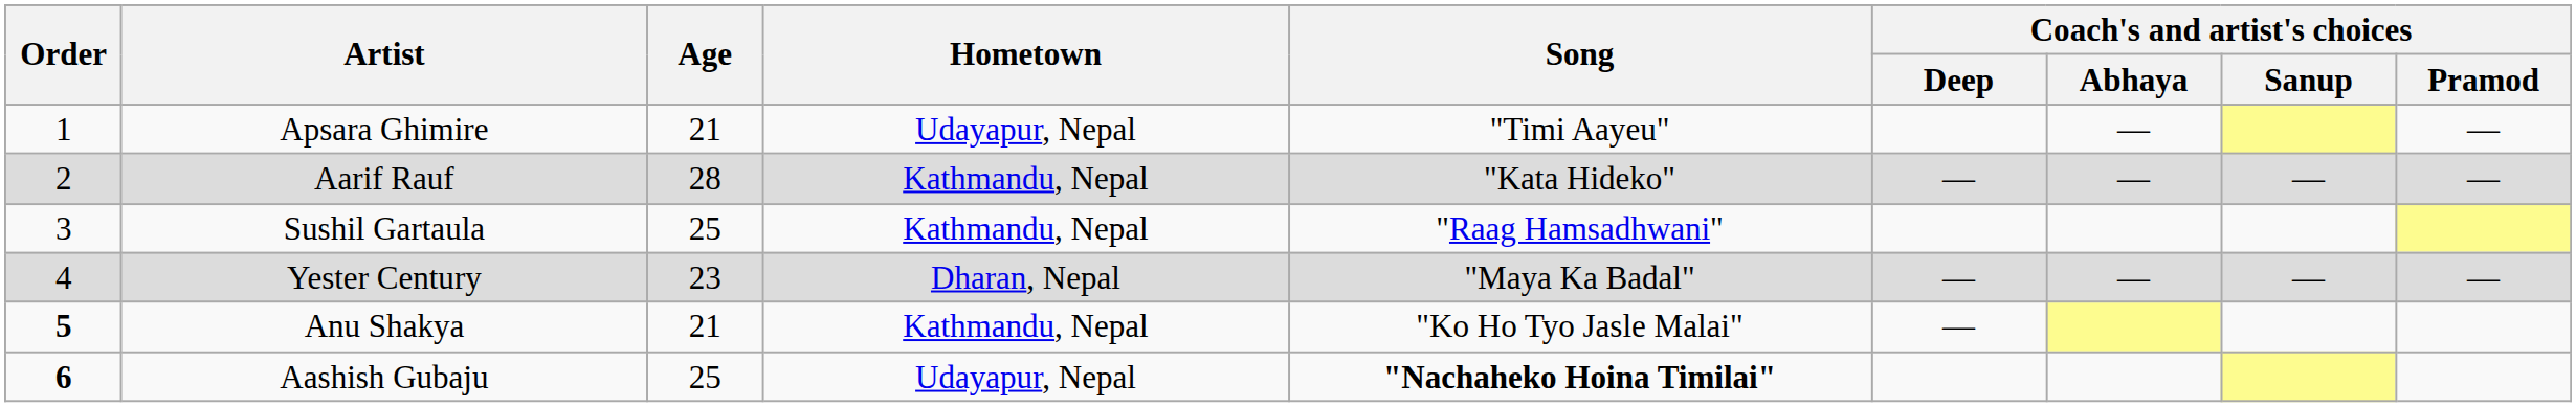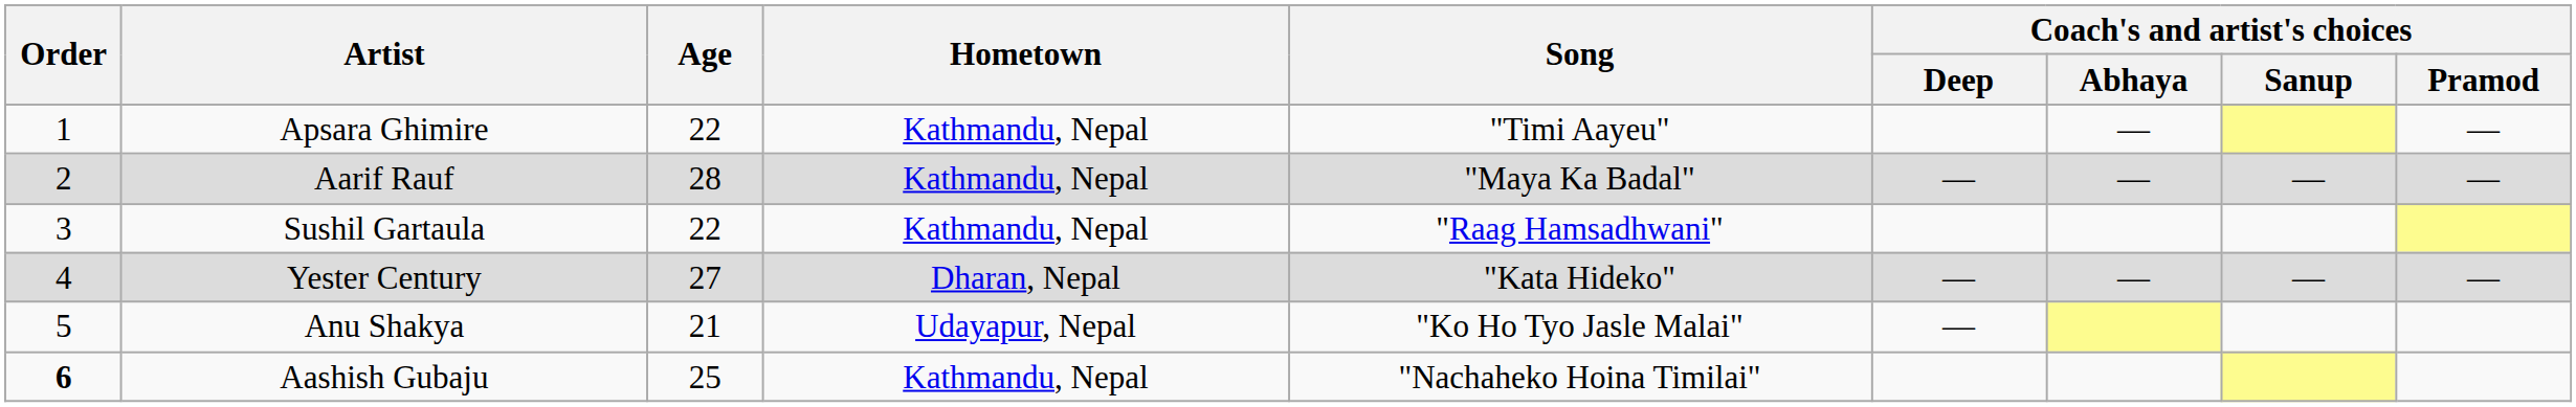 <table class="wikitable plainrowheaders" style="text-align:center; line-height:17px; width:100%;">
 <tr>
 <th scope="col" rowspan="2" style="width:04%;">Order</th>
 <th scope="col" rowspan="2" style="width:18%;">Artist</th>
 <th scope="col" rowspan="2" style="width:04%;">Age</th>
 <th scope="col" rowspan="2" style="width:18%;">Hometown</th>
 <th scope="col" rowspan="2" style="width:20%;">Song</th>
 <th scope="col" colspan="4" style="width:24%;">Coach's and artist's choices</th>
 </tr>
 <tr>
 <th scope="col" style="width:06%;">Deep</th>
 <th scope="col" style="width:06%;">Abhaya</th>
 <th scope="col" style="width:06%;">Sanup</th>
 <th scope="col" style="width:06%;">Pramod</th>
 </tr>
 <tr>
 <td scope="row">1</td>
 <td>Apsara Ghimire</td>
-<td>21</td>
-<td><a href='#'>Udayapur</a>, Nepal</td>
+<td>22</td>
+<td><a href='#'>Kathmandu</a>, Nepal</td>
 <td>"Timi Aayeu"</td>
 <td><strong></strong></td>
 <td>—</td>
 <td style="background:#fdfc8f;"><strong></strong></td>
 <td>—</td>
 </tr>
 <tr style="background:#DCDCDC;">
 <td scope="row">2</td>
 <td>Aarif Rauf</td>
 <td>28</td>
 <td><a href='#'>Kathmandu</a>, Nepal</td>
-<td>"Kata Hideko"</td>
+<td>"Maya Ka Badal"</td>
 <td>—</td>
 <td>—</td>
 <td>—</td>
 <td>—</td>
 </tr>
 <tr>
 <td scope="row">3</td>
 <td>Sushil Gartaula</td>
-<td>25</td>
+<td>22</td>
 <td><a href='#'>Kathmandu</a>, Nepal</td>
 <td>"<a href='#'>Raag Hamsadhwani</a>"</td>
 <td><strong></strong></td>
 <td><strong></strong></td>
 <td><strong></strong></td>
 <td style="background:#fdfc8f;"><strong></strong></td>
 </tr>
 <tr style="background:#DCDCDC;">
 <td scope="row">4</td>
 <td>Yester Century</td>
-<td>23</td>
+<td>27</td>
 <td><a href='#'>Dharan</a>, Nepal</td>
-<td>"Maya Ka Badal"</td>
+<td>"Kata Hideko"</td>
 <td>—</td>
 <td>—</td>
 <td>—</td>
 <td>—</td>
 </tr>
 <tr>
-<td scope="row"><strong>5</strong></td>
+<td scope="row">5</td>
 <td>Anu Shakya</td>
 <td>21</td>
-<td><a href='#'>Kathmandu</a>, Nepal</td>
+<td><a href='#'>Udayapur</a>, Nepal</td>
 <td>"Ko Ho Tyo Jasle Malai"</td>
 <td>—</td>
 <td style="background:#fdfc8f;"><strong></strong></td>
 <td><strong></strong></td>
 <td><strong></strong></td>
 </tr>
 <tr>
 <td scope="row"><strong>6</strong></td>
 <td>Aashish Gubaju</td>
 <td>25</td>
-<td><a href='#'>Udayapur</a>, Nepal</td>
-<td><strong>"Nachaheko Hoina Timilai"</strong></td>
+<td><a href='#'>Kathmandu</a>, Nepal</td>
+<td>"Nachaheko Hoina Timilai"</td>
 <td><strong></strong></td>
 <td><strong></strong></td>
 <td style="background:#fdfc8f;"><strong></strong></td>
 <td><strong></strong></td>
 </tr>
 </table>
